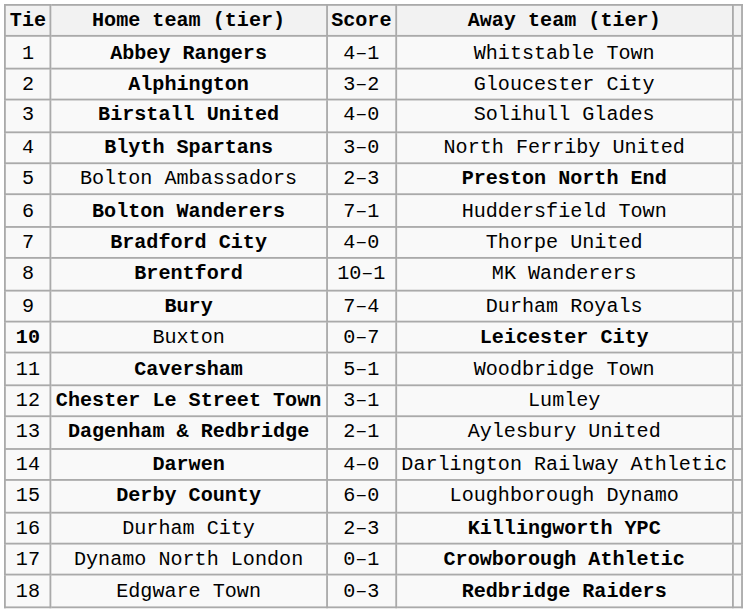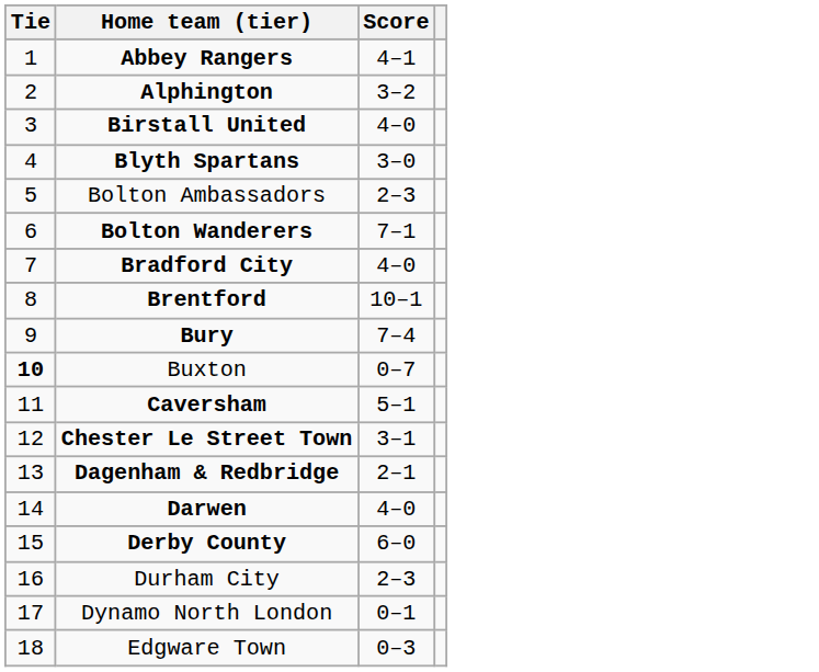 <table class="wikitable" style="text-align:center; font-size:85%">
 <tr>
 <th>Tie</th>
 <th>Home team (tier)</th>
 <th>Score</th>
-<th>Away team (tier)</th>
 <th></th>
 </tr>
 <tr>
 <td align="center">1</td>
 <td><strong>Abbey Rangers</strong></td>
 <td align="center">4–1</td>
-<td>Whitstable Town</td>
 <td></td>
 </tr>
 <tr>
 <td align="center">2</td>
 <td><strong>Alphington</strong></td>
 <td align="center">3–2</td>
-<td>Gloucester City</td>
 <td></td>
 </tr>
 <tr>
 <td align="center">3</td>
 <td><strong>Birstall United</strong></td>
 <td align="center">4–0</td>
-<td>Solihull Glades</td>
 <td></td>
 </tr>
 <tr>
 <td align="center">4</td>
 <td><strong>Blyth Spartans</strong></td>
 <td align="center">3–0</td>
-<td>North Ferriby United</td>
 <td></td>
 </tr>
 <tr>
 <td align="center">5</td>
 <td>Bolton Ambassadors</td>
 <td align="center">2–3</td>
-<td><strong>Preston North End</strong></td>
 <td></td>
 </tr>
 <tr>
 <td align="center">6</td>
 <td><strong>Bolton Wanderers</strong></td>
 <td align="center">7–1</td>
-<td>Huddersfield Town</td>
 <td></td>
 </tr>
 <tr>
 <td align="center">7</td>
 <td><strong>Bradford City</strong></td>
 <td align="center">4–0</td>
-<td>Thorpe United</td>
 <td></td>
 </tr>
 <tr>
 <td align="center">8</td>
 <td><strong>Brentford</strong></td>
 <td align="center">10–1</td>
-<td>MK Wanderers</td>
 <td></td>
 </tr>
 <tr>
 <td align="center">9</td>
 <td><strong>Bury</strong></td>
 <td align="center">7–4</td>
-<td>Durham Royals</td>
 <td></td>
 </tr>
 <tr>
 <td align="center"><strong>10</strong></td>
 <td>Buxton</td>
 <td align="center">0–7</td>
-<td><strong>Leicester City</strong></td>
 <td></td>
 </tr>
 <tr>
 <td align="center">11</td>
 <td><strong>Caversham</strong></td>
 <td align="center">5–1</td>
-<td>Woodbridge Town</td>
 <td></td>
 </tr>
 <tr>
 <td align="center">12</td>
 <td><strong>Chester Le Street Town</strong></td>
 <td align="center">3–1</td>
-<td>Lumley</td>
 <td></td>
 </tr>
 <tr>
 <td align="center">13</td>
 <td><strong>Dagenham & Redbridge</strong></td>
 <td align="center">2–1</td>
-<td>Aylesbury United</td>
 <td></td>
 </tr>
 <tr>
 <td align="center">14</td>
 <td><strong>Darwen</strong></td>
 <td align="center">4–0</td>
-<td>Darlington Railway Athletic</td>
 <td></td>
 </tr>
 <tr>
 <td align="center">15</td>
 <td><strong>Derby County</strong></td>
 <td align="center">6–0</td>
-<td>Loughborough Dynamo</td>
 <td></td>
 </tr>
 <tr>
 <td align="center">16</td>
 <td>Durham City</td>
 <td align="center">2–3 </td>
-<td><strong>Killingworth YPC</strong></td>
 <td></td>
 </tr>
 <tr>
 <td align="center">17</td>
 <td>Dynamo North London</td>
 <td align="center">0–1</td>
-<td><strong>Crowborough Athletic</strong></td>
 <td></td>
 </tr>
 <tr>
 <td align="center">18</td>
 <td>Edgware Town</td>
 <td align="center">0–3</td>
-<td><strong>Redbridge Raiders</strong></td>
 <td></td>
 </tr>
 </table>
